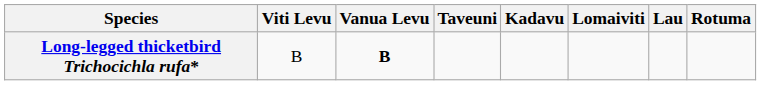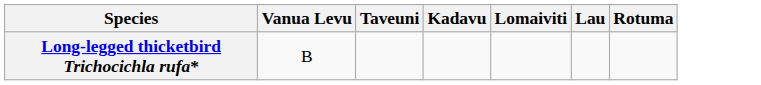 <table class="wikitable" style="text-align:center">
 <tr>
 <th width="225">Species</th>
-<th>Viti Levu</th>
 <th>Vanua Levu</th>
 <th>Taveuni</th>
 <th>Kadavu</th>
 <th>Lomaiviti</th>
 <th>Lau</th>
 <th>Rotuma</th>
 </tr>
 <tr>
 <th><a href='#'>Long-legged thicketbird</a><br><em>Trichocichla rufa</em>*</th>
 <td>B</td>
-<td><strong>B</strong></td>
 <td></td>
 <td></td>
 <td></td>
 <td></td>
 <td></td>
 </tr>
 </table>
